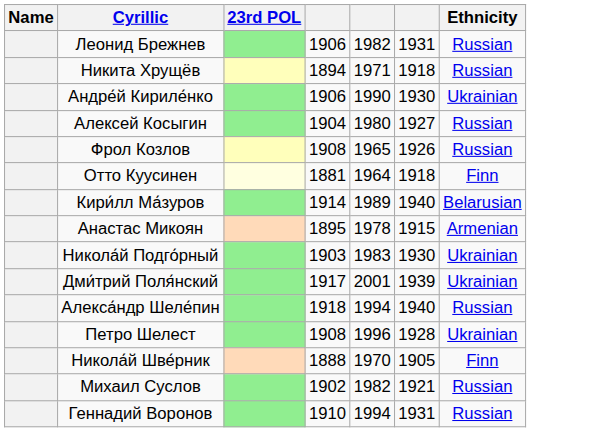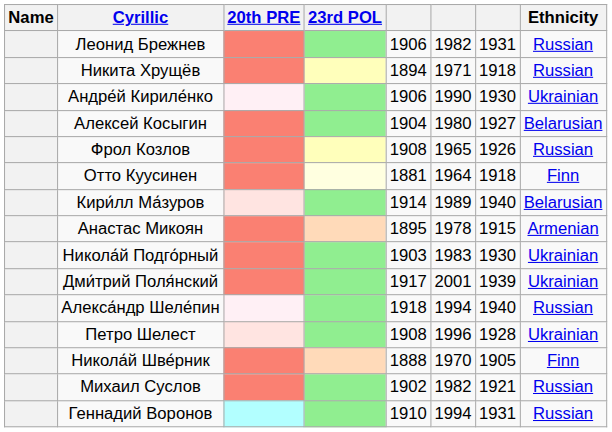 <table class="wikitable sortable" style=text-align:center>
 <tr>
 <th scope="col">Name</th>
 <th scope="col" class="unsortable"><a href='#'>Cyrillic</a></th>
+<th scope="col"><a href='#'>20th PRE</a></th>
 <th scope="col"><a href='#'>23rd POL</a></th>
 <th scope="col"></th>
 <th scope="col"></th>
 <th scope="col"></th>
 <th scope="col">Ethnicity</th>
 </tr>
 <tr>
 <th align="center" scope="row" style="font-weight:normal;"></th>
 <td>Леонид Брежнев</td>
+<td bgcolor = Salmon></td>
 <td bgcolor = LightGreen></td>
 <td>1906</td>
 <td>1982</td>
 <td>1931</td>
 <td><a href='#'>Russian</a></td>
 </tr>
 <tr>
 <th align="center" scope="row" style="font-weight:normal;"></th>
 <td>Никита Хрущёв</td>
+<td bgcolor = Salmon></td>
 <td bgcolor = ffffbb></td>
 <td>1894</td>
 <td>1971</td>
 <td>1918</td>
 <td><a href='#'>Russian</a></td>
 </tr>
 <tr>
 <th align="center" scope="row" style="font-weight:normal;"></th>
 <td>Андре́й Кириле́нко</td>
+<td bgcolor = LavenderBlush></td>
 <td bgcolor = LightGreen></td>
 <td>1906</td>
 <td>1990</td>
 <td>1930</td>
 <td><a href='#'>Ukrainian</a></td>
 </tr>
 <tr>
 <th align="center" scope="row" style="font-weight:normal;"></th>
 <td>Алексей Косыгин</td>
+<td bgcolor = Salmon></td>
 <td bgcolor = LightGreen></td>
 <td>1904</td>
 <td>1980</td>
 <td>1927</td>
-<td><a href='#'>Russian</a></td>
+<td><a href='#'>Belarusian</a></td>
 </tr>
 <tr>
 <th align="center" scope="row" style="font-weight:normal;"></th>
 <td>Фрол Козлов</td>
+<td bgcolor = Salmon></td>
 <td bgcolor = ffffbb></td>
 <td>1908</td>
 <td>1965</td>
 <td>1926</td>
 <td><a href='#'>Russian</a></td>
 </tr>
 <tr>
 <th align="center" scope="row" style="font-weight:normal;"></th>
 <td>Отто Куусинен</td>
+<td bgcolor = Salmon></td>
 <td bgcolor = LightYellow></td>
 <td>1881</td>
 <td>1964</td>
 <td>1918</td>
 <td><a href='#'>Finn</a></td>
 </tr>
 <tr>
 <th align="center" scope="row" style="font-weight:normal;"></th>
 <td>Кири́лл Ма́зуров</td>
+<td bgcolor = MistyRose></td>
 <td bgcolor = LightGreen></td>
 <td>1914</td>
 <td>1989</td>
 <td>1940</td>
 <td><a href='#'>Belarusian</a></td>
 </tr>
 <tr>
 <th align="center" scope="row" style="font-weight:normal;"></th>
 <td>Анастас Микоян</td>
+<td bgcolor = Salmon></td>
 <td bgcolor = PeachPuff></td>
 <td>1895</td>
 <td>1978</td>
 <td>1915</td>
 <td><a href='#'>Armenian</a></td>
 </tr>
 <tr>
 <th align="center" scope="row" style="font-weight:normal;"></th>
 <td>Никола́й Подго́рный</td>
+<td bgcolor = Salmon></td>
 <td bgcolor = LightGreen></td>
 <td>1903</td>
 <td>1983</td>
 <td>1930</td>
 <td><a href='#'>Ukrainian</a></td>
 </tr>
 <tr>
 <th align="center" scope="row" style="font-weight:normal;"></th>
 <td>Дми́трий Поля́нский</td>
+<td bgcolor = Salmon></td>
 <td bgcolor = LightGreen></td>
 <td>1917</td>
 <td>2001</td>
 <td>1939</td>
 <td><a href='#'>Ukrainian</a></td>
 </tr>
 <tr>
 <th align="center" scope="row" style="font-weight:normal;"></th>
 <td>Алекса́ндр Шеле́пин</td>
+<td bgcolor = LavenderBlush></td>
 <td bgcolor = LightGreen></td>
 <td>1918</td>
 <td>1994</td>
 <td>1940</td>
 <td><a href='#'>Russian</a></td>
 </tr>
 <tr>
 <th align="center" scope="row" style="font-weight:normal;"></th>
 <td>Петро Шелест</td>
+<td bgcolor = MistyRose></td>
 <td bgcolor = LightGreen></td>
 <td>1908</td>
 <td>1996</td>
 <td>1928</td>
 <td><a href='#'>Ukrainian</a></td>
 </tr>
 <tr>
 <th align="center" scope="row" style="font-weight:normal;"></th>
 <td>Никола́й Шве́рник</td>
+<td bgcolor = Salmon></td>
 <td bgcolor = PeachPuff></td>
 <td>1888</td>
 <td>1970</td>
 <td>1905</td>
 <td><a href='#'>Finn</a></td>
 </tr>
 <tr>
 <th align="center" scope="row" style="font-weight:normal;"></th>
 <td>Михаил Суслов</td>
+<td bgcolor = Salmon></td>
 <td bgcolor = LightGreen></td>
 <td>1902</td>
 <td>1982</td>
 <td>1921</td>
 <td><a href='#'>Russian</a></td>
 </tr>
 <tr>
 <th align="center" scope="row" style="font-weight:normal;"></th>
 <td>Геннадий Воронов</td>
+<td bgcolor = #B2FFFF></td>
 <td bgcolor = LightGreen></td>
 <td>1910</td>
 <td>1994</td>
 <td>1931</td>
 <td><a href='#'>Russian</a></td>
 </tr>
 </table>
